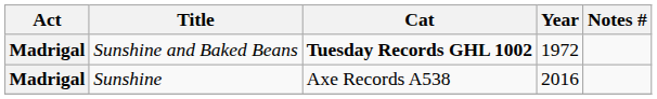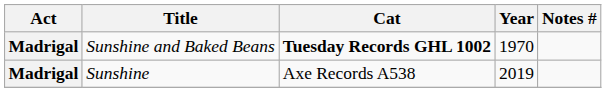 <table class="wikitable plainrowheaders sortable">
 <tr>
 <th scope="col">Act</th>
 <th scope="col" class="unsortable">Title</th>
 <th scope="col">Cat</th>
 <th scope="col">Year</th>
 <th scope="col" class="unsortable">Notes #</th>
 </tr>
 <tr>
 <th scope="row">Madrigal</th>
 <td><em>Sunshine and Baked Beans</em></td>
 <td><strong>Tuesday Records GHL 1002</strong></td>
-<td>1972</td>
+<td>1970</td>
 <td></td>
 </tr>
 <tr>
 <th scope="row">Madrigal</th>
 <td><em>Sunshine</em></td>
 <td>Axe Records A538</td>
-<td>2016</td>
+<td>2019</td>
 <td></td>
 </tr>
 <tr>
 </tr>
 </table>
